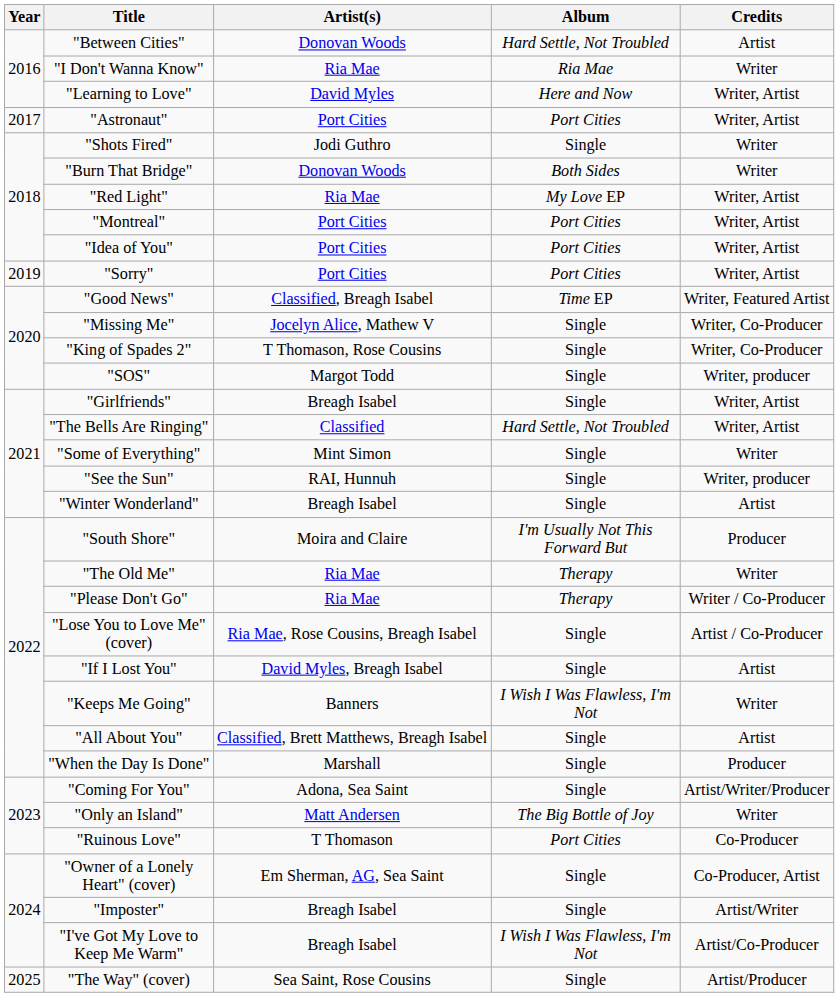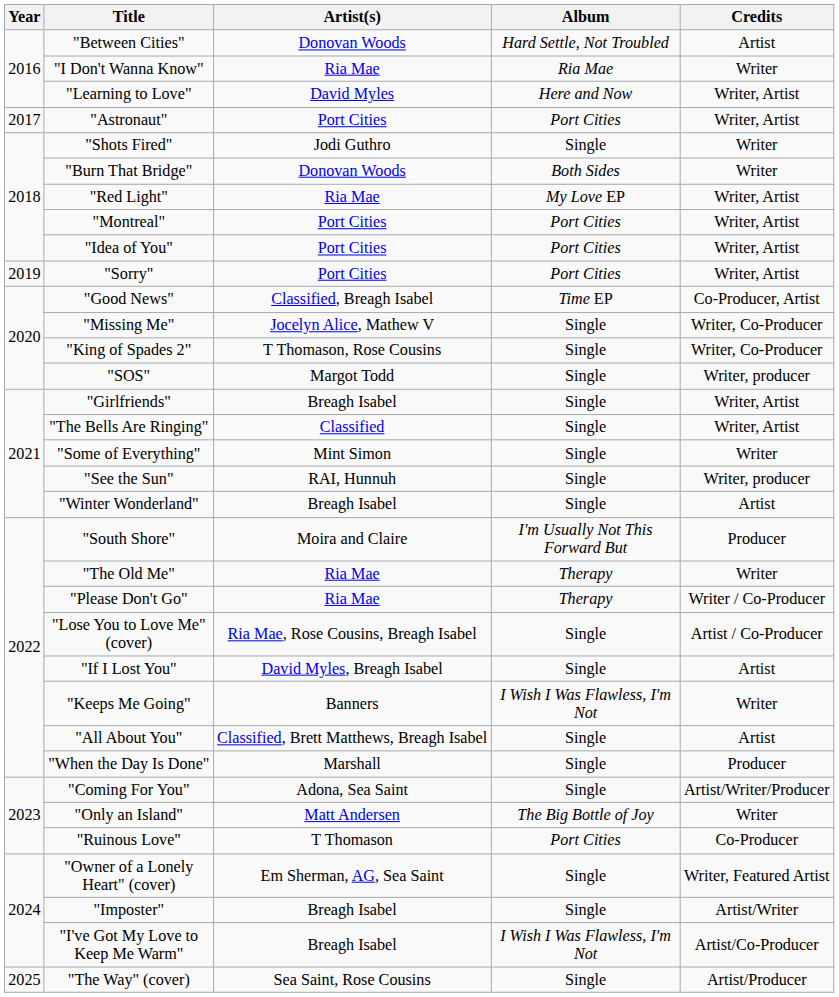 <table class="wikitable plainrowheaders" style="text-align:center;">
 <tr>
 <th scope="col">Year</th>
 <th scope="col" style="width:160px;">Title</th>
 <th scope="col">Artist(s)</th>
 <th scope="col" style="width:180px;">Album</th>
 <th scope="col">Credits</th>
 </tr>
 <tr>
 <td rowspan="3">2016</td>
 <td>"Between Cities"</td>
 <td><a href='#'>Donovan Woods</a></td>
 <td><em>Hard Settle, Not Troubled</em></td>
 <td>Artist</td>
 </tr>
 <tr>
 <td>"I Don't Wanna Know"</td>
 <td><a href='#'>Ria Mae</a></td>
 <td><em>Ria Mae</em></td>
 <td>Writer</td>
 </tr>
 <tr>
 <td>"Learning to Love"</td>
 <td><a href='#'>David Myles</a></td>
 <td><em>Here and Now</em></td>
 <td>Writer, Artist</td>
 </tr>
 <tr>
 <td>2017</td>
 <td>"Astronaut"</td>
 <td><a href='#'>Port Cities</a></td>
 <td><em>Port Cities</em></td>
 <td>Writer, Artist</td>
 </tr>
 <tr>
 <td rowspan="5">2018</td>
 <td>"Shots Fired"</td>
 <td>Jodi Guthro</td>
 <td>Single</td>
 <td>Writer</td>
 </tr>
 <tr>
 <td>"Burn That Bridge"</td>
 <td><a href='#'>Donovan Woods</a></td>
 <td><em>Both Sides</em></td>
 <td>Writer</td>
 </tr>
 <tr>
 <td>"Red Light"</td>
 <td><a href='#'>Ria Mae</a></td>
 <td><em>My Love</em> EP</td>
 <td>Writer, Artist</td>
 </tr>
 <tr>
 <td>"Montreal"</td>
 <td><a href='#'>Port Cities</a></td>
 <td><em>Port Cities</em></td>
 <td>Writer, Artist</td>
 </tr>
 <tr>
 <td>"Idea of You"</td>
 <td><a href='#'>Port Cities</a></td>
 <td><em>Port Cities</em></td>
 <td>Writer, Artist</td>
 </tr>
 <tr>
 <td>2019</td>
 <td>"Sorry"</td>
 <td><a href='#'>Port Cities</a></td>
 <td><em>Port Cities</em></td>
 <td>Writer, Artist</td>
 </tr>
 <tr>
 <td rowspan="4">2020</td>
 <td>"Good News"</td>
 <td><a href='#'>Classified</a>, Breagh Isabel</td>
 <td><em>Time</em> EP</td>
-<td>Writer, Featured Artist</td>
+<td>Co-Producer, Artist</td>
 </tr>
 <tr>
 <td>"Missing Me"</td>
 <td><a href='#'>Jocelyn Alice</a>, Mathew V</td>
 <td>Single</td>
 <td>Writer, Co-Producer</td>
 </tr>
 <tr>
 <td>"King of Spades 2"</td>
 <td>T Thomason, Rose Cousins</td>
 <td>Single</td>
 <td>Writer, Co-Producer</td>
 </tr>
 <tr>
 <td>"SOS"</td>
 <td>Margot Todd</td>
 <td>Single</td>
 <td>Writer, producer</td>
 </tr>
 <tr>
 <td rowspan="5">2021</td>
 <td>"Girlfriends"</td>
 <td>Breagh Isabel</td>
 <td>Single</td>
 <td>Writer, Artist</td>
 </tr>
 <tr>
 <td>"The Bells Are Ringing"</td>
 <td><a href='#'>Classified</a></td>
-<td><em>Hard Settle, Not Troubled</em></td>
+<td>Single</td>
 <td>Writer, Artist</td>
 </tr>
 <tr>
 <td>"Some of Everything"</td>
 <td>Mint Simon</td>
 <td>Single</td>
 <td>Writer</td>
 </tr>
 <tr>
 <td>"See the Sun"</td>
 <td>RAI, Hunnuh</td>
 <td>Single</td>
 <td>Writer, producer</td>
 </tr>
 <tr>
 <td>"Winter Wonderland"</td>
 <td>Breagh Isabel</td>
 <td>Single</td>
 <td>Artist</td>
 </tr>
 <tr>
 <td rowspan="8">2022</td>
 <td>"South Shore"</td>
 <td>Moira and Claire</td>
 <td><em>I'm Usually Not This Forward But</em></td>
 <td>Producer</td>
 </tr>
 <tr>
 <td>"The Old Me"</td>
 <td><a href='#'>Ria Mae</a></td>
 <td><em>Therapy</em></td>
 <td>Writer</td>
 </tr>
 <tr>
 <td>"Please Don't Go"</td>
 <td><a href='#'>Ria Mae</a></td>
 <td><em>Therapy</em></td>
 <td>Writer / Co-Producer</td>
 </tr>
 <tr>
 <td>"Lose You to Love Me" (cover)</td>
 <td><a href='#'>Ria Mae</a>, Rose Cousins, Breagh Isabel</td>
 <td>Single</td>
 <td>Artist / Co-Producer</td>
 </tr>
 <tr>
 <td>"If I Lost You"</td>
 <td><a href='#'>David Myles</a>, Breagh Isabel</td>
 <td>Single</td>
 <td>Artist</td>
 </tr>
 <tr>
 <td>"Keeps Me Going"</td>
 <td>Banners</td>
 <td><em>I Wish I Was Flawless, I'm Not</em></td>
 <td>Writer</td>
 </tr>
 <tr>
 <td>"All About You"</td>
 <td><a href='#'>Classified</a>, Brett Matthews, Breagh Isabel</td>
 <td>Single</td>
 <td>Artist</td>
 </tr>
 <tr>
 <td>"When the Day Is Done"</td>
 <td>Marshall</td>
 <td>Single</td>
 <td>Producer</td>
 </tr>
 <tr>
 <td rowspan="3">2023</td>
 <td>"Coming For You"</td>
 <td>Adona, Sea Saint</td>
 <td>Single</td>
 <td>Artist/Writer/Producer</td>
 </tr>
 <tr>
 <td>"Only an Island"</td>
 <td><a href='#'>Matt Andersen</a></td>
 <td><em>The Big Bottle of Joy</em></td>
 <td>Writer</td>
 </tr>
 <tr>
 <td>"Ruinous Love"</td>
 <td>T Thomason</td>
 <td><em>Port Cities</em></td>
 <td>Co-Producer</td>
 </tr>
 <tr>
 <td rowspan="3">2024</td>
 <td>"Owner of a Lonely Heart" (cover)</td>
 <td>Em Sherman, <a href='#'>AG</a>, Sea Saint</td>
 <td>Single</td>
-<td>Co-Producer, Artist</td>
+<td>Writer, Featured Artist</td>
 </tr>
 <tr>
 <td>"Imposter"</td>
 <td>Breagh Isabel</td>
 <td>Single</td>
 <td>Artist/Writer</td>
 </tr>
 <tr>
 <td>"I've Got My Love to Keep Me Warm"</td>
 <td>Breagh Isabel</td>
 <td><em>I Wish I Was Flawless, I'm Not</em></td>
 <td>Artist/Co-Producer</td>
 </tr>
 <tr>
 <td>2025</td>
 <td>"The Way" (cover)</td>
 <td>Sea Saint, Rose Cousins</td>
 <td>Single</td>
 <td>Artist/Producer</td>
 </tr>
 </table>
